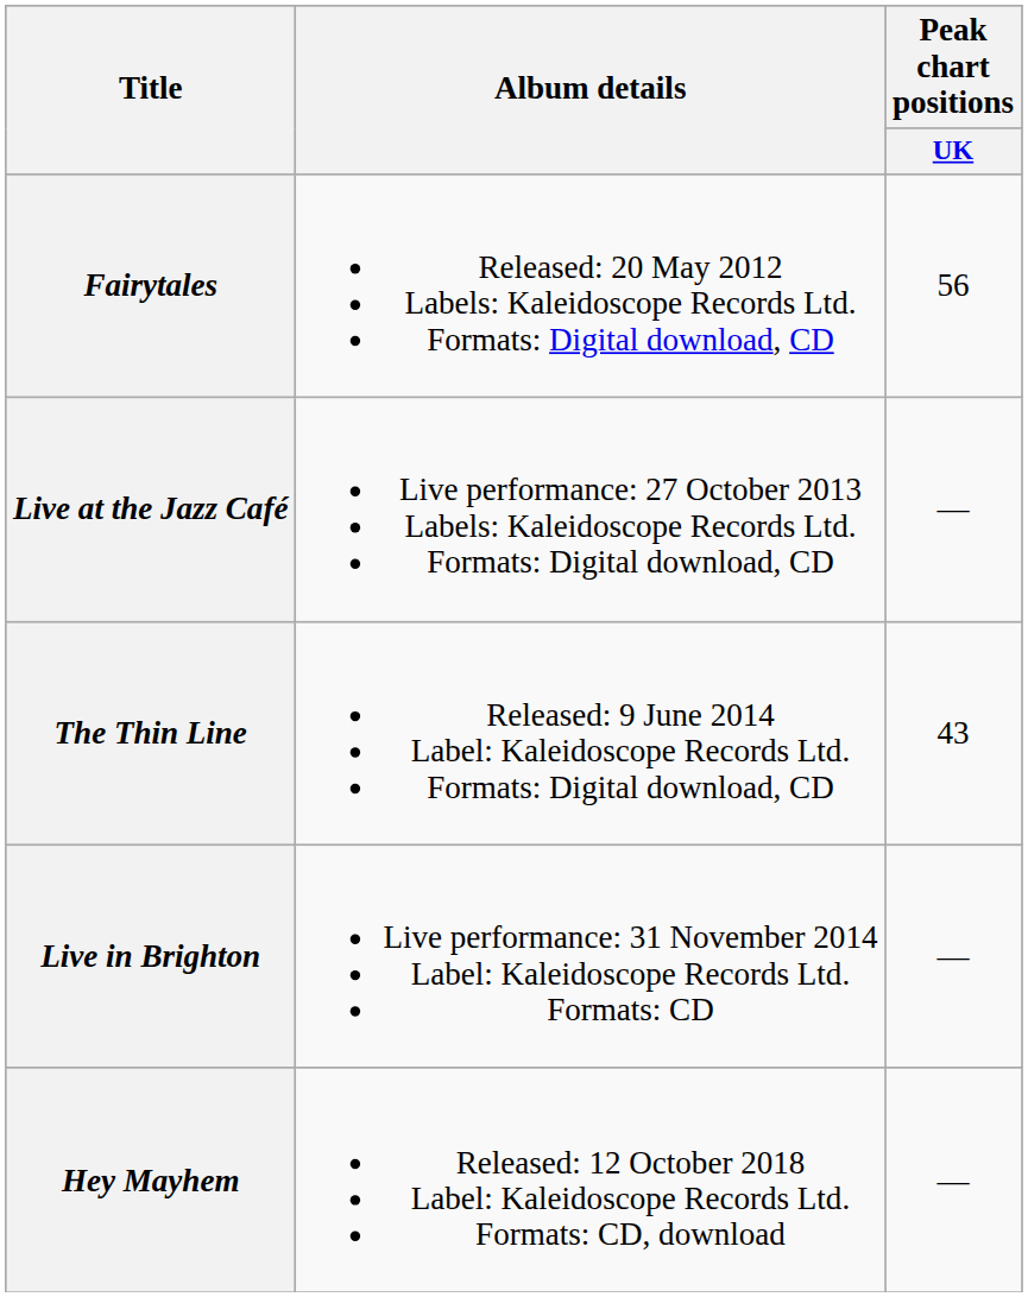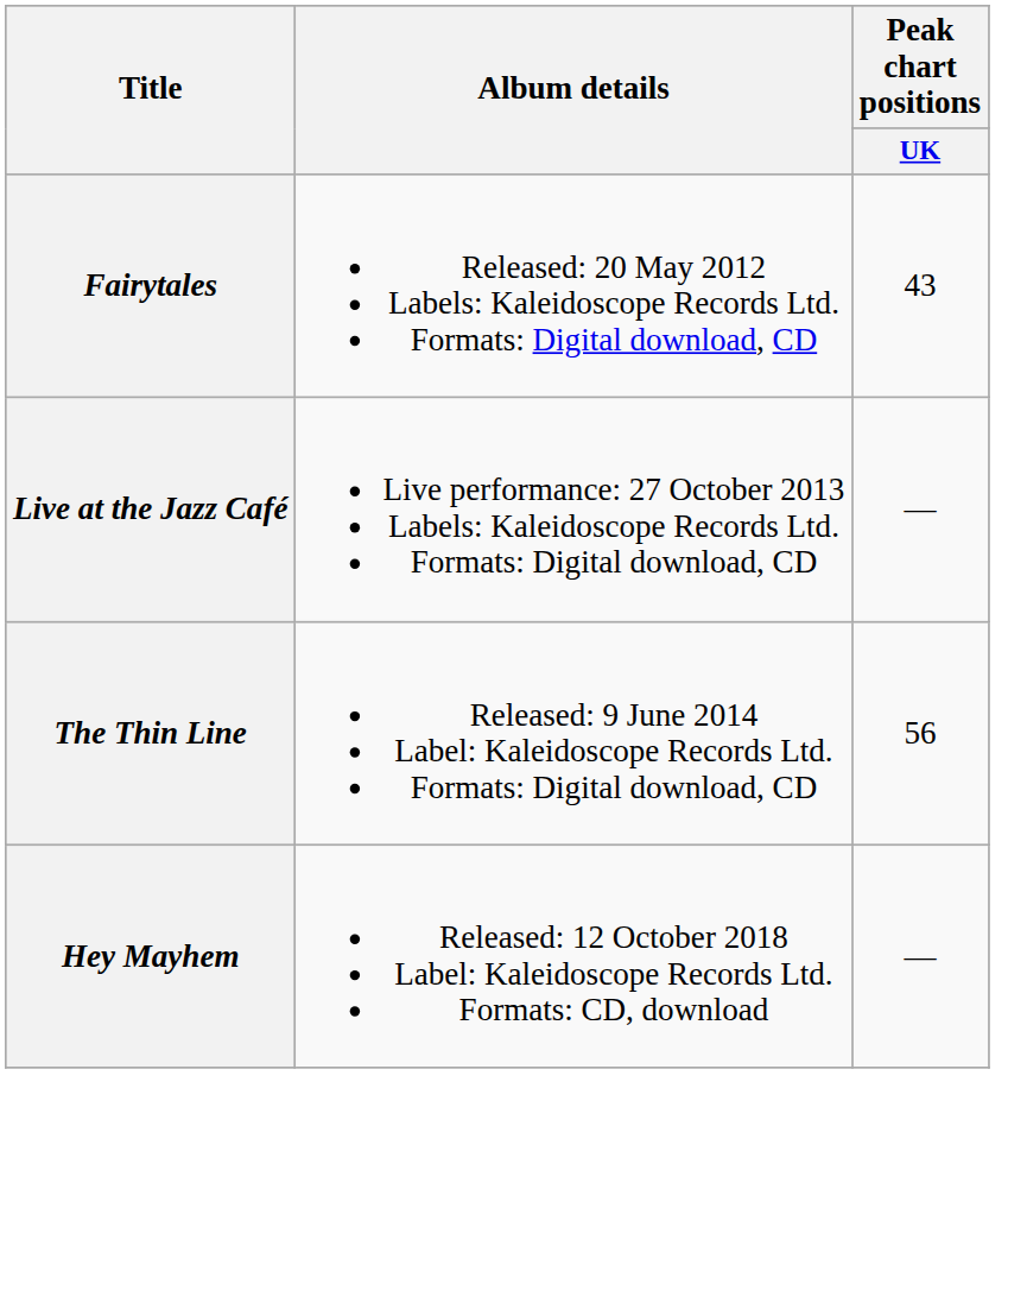 <table class="wikitable plainrowheaders" style="text-align:center;">
 <tr>
 <th scope="col" rowspan="2">Title</th>
 <th scope="col" rowspan="2">Album details</th>
 <th scope="col" colspan="1">Peak chart positions</th>
 </tr>
 <tr>
 <th scope="col" style="width:3em;font-size:85%;"><a href='#'>UK</a><br></th>
 </tr>
 <tr>
 <th scope="row"><em>Fairytales</em></th>
 <td><br><ul><li>Released: 20 May 2012</li><li>Labels: Kaleidoscope Records Ltd.</li><li>Formats: <a href='#'>Digital download</a>, <a href='#'>CD</a></li></ul></td>
-<td>56</td>
+<td>43</td>
 </tr>
 <tr>
 <th scope="row"><em>Live at the Jazz Café</em></th>
 <td><br><ul><li>Live performance: 27 October 2013</li><li>Labels: Kaleidoscope Records Ltd.</li><li>Formats: Digital download, CD</li></ul></td>
 <td>—</td>
 </tr>
 <tr>
 <th scope="row"><em>The Thin Line</em></th>
 <td><br><ul><li>Released: 9 June 2014</li><li>Label: Kaleidoscope Records Ltd.</li><li>Formats: Digital download, CD</li></ul></td>
-<td>43</td>
-</tr>
-<tr>
-<th scope="row"><em>Live in Brighton</em></th>
-<td><br><ul><li>Live performance: 31 November 2014</li><li>Label: Kaleidoscope Records Ltd.</li><li>Formats: CD</li></ul></td>
-<td>—</td>
+<td>56</td>
 </tr>
 <tr>
 <th scope="row"><em>Hey Mayhem</em></th>
 <td><br><ul><li>Released: 12 October 2018</li><li>Label:  Kaleidoscope Records Ltd.</li><li>Formats: CD, download</li></ul></td>
 <td>—</td>
 </tr>
 </table>
